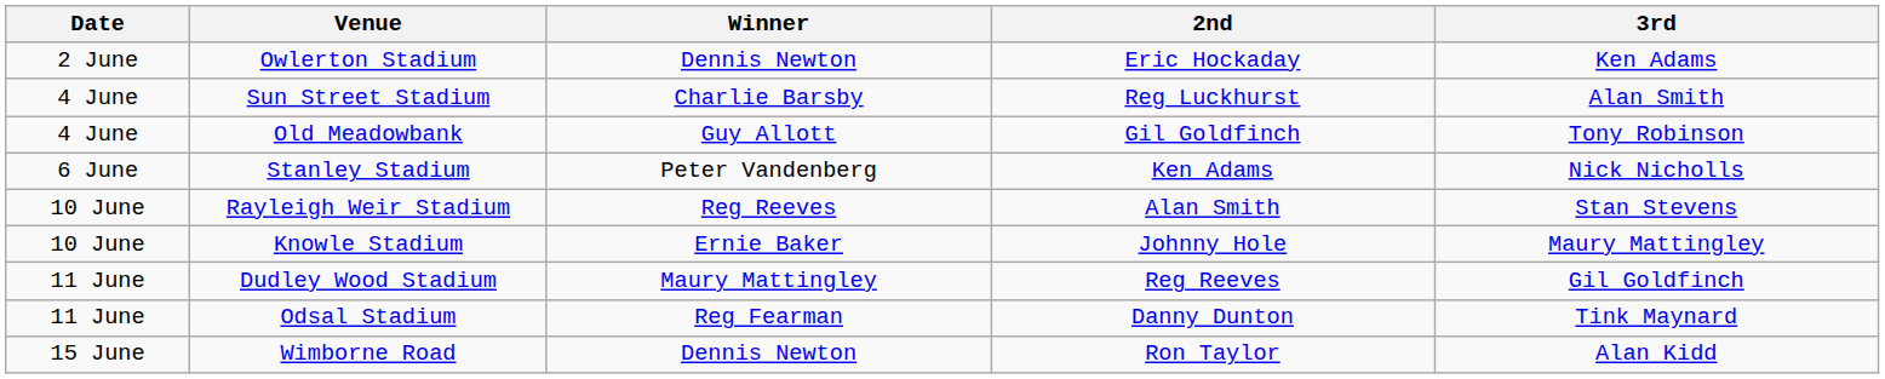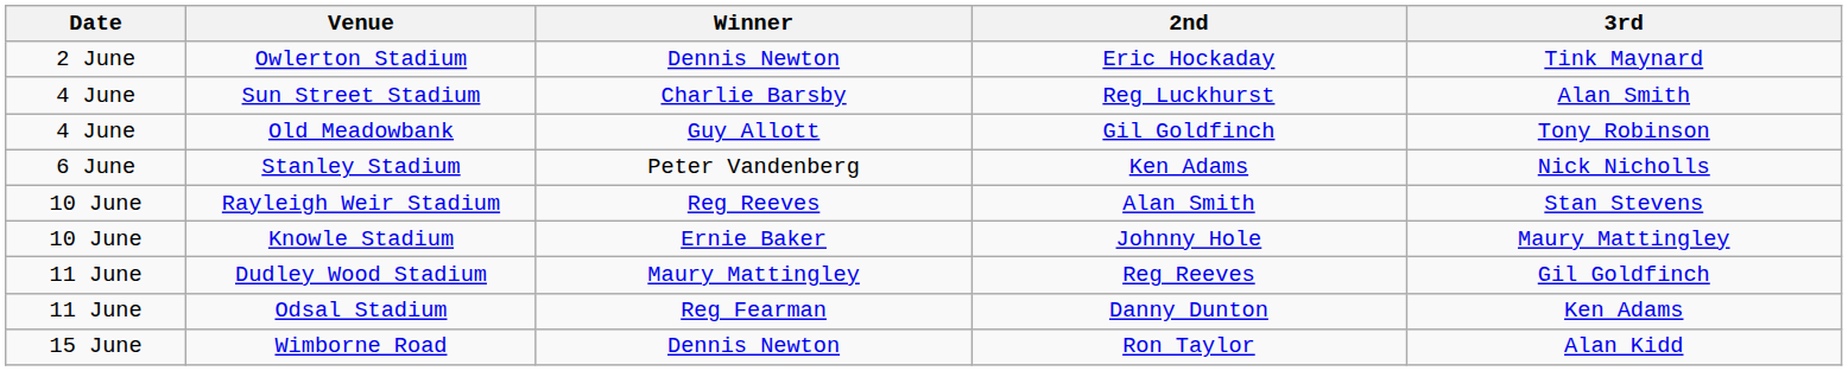 <table class="wikitable"  style="text-align:center">
 <tr>
 <th width=100>Date</th>
 <th width=200>Venue</th>
 <th width=250>Winner</th>
 <th width=250>2nd</th>
 <th width=250>3rd</th>
 </tr>
 <tr>
 <td align=center>2 June</td>
 <td><a href='#'>Owlerton Stadium</a></td>
 <td><a href='#'>Dennis Newton</a></td>
 <td><a href='#'>Eric Hockaday</a></td>
-<td><a href='#'>Ken Adams</a></td>
+<td><a href='#'>Tink Maynard</a></td>
 </tr>
 <tr>
 <td align=center>4 June</td>
 <td><a href='#'>Sun Street Stadium</a></td>
 <td><a href='#'>Charlie Barsby</a></td>
 <td><a href='#'>Reg Luckhurst</a></td>
 <td><a href='#'>Alan Smith</a></td>
 </tr>
 <tr>
 <td align=center>4 June</td>
 <td><a href='#'>Old Meadowbank</a></td>
 <td><a href='#'>Guy Allott</a></td>
 <td><a href='#'>Gil Goldfinch</a></td>
 <td><a href='#'>Tony Robinson</a></td>
 </tr>
 <tr>
 <td align=center>6 June</td>
 <td><a href='#'>Stanley Stadium</a></td>
 <td>Peter Vandenberg</td>
 <td><a href='#'>Ken Adams</a></td>
 <td><a href='#'>Nick Nicholls</a></td>
 </tr>
 <tr>
 <td align=center>10 June</td>
 <td><a href='#'>Rayleigh Weir Stadium</a></td>
 <td><a href='#'>Reg Reeves</a></td>
 <td><a href='#'>Alan Smith</a></td>
 <td><a href='#'>Stan Stevens</a></td>
 </tr>
 <tr>
 <td align=center>10 June</td>
 <td><a href='#'>Knowle Stadium</a></td>
 <td><a href='#'>Ernie Baker</a></td>
 <td><a href='#'>Johnny Hole</a></td>
 <td><a href='#'>Maury Mattingley</a></td>
 </tr>
 <tr>
 <td align=center>11 June</td>
 <td><a href='#'>Dudley Wood Stadium</a></td>
 <td><a href='#'>Maury Mattingley</a></td>
 <td><a href='#'>Reg Reeves</a></td>
 <td><a href='#'>Gil Goldfinch</a></td>
 </tr>
 <tr>
 <td align=center>11 June</td>
 <td><a href='#'>Odsal Stadium</a></td>
 <td><a href='#'>Reg Fearman</a></td>
 <td><a href='#'>Danny Dunton</a></td>
-<td><a href='#'>Tink Maynard</a></td>
+<td><a href='#'>Ken Adams</a></td>
 </tr>
 <tr>
 <td align=center>15 June</td>
 <td><a href='#'>Wimborne Road</a></td>
 <td><a href='#'>Dennis Newton</a></td>
 <td><a href='#'>Ron Taylor</a></td>
 <td><a href='#'>Alan Kidd</a></td>
 </tr>
 </table>
